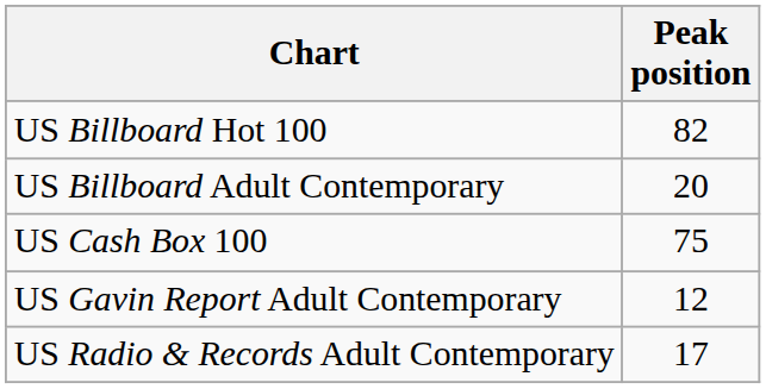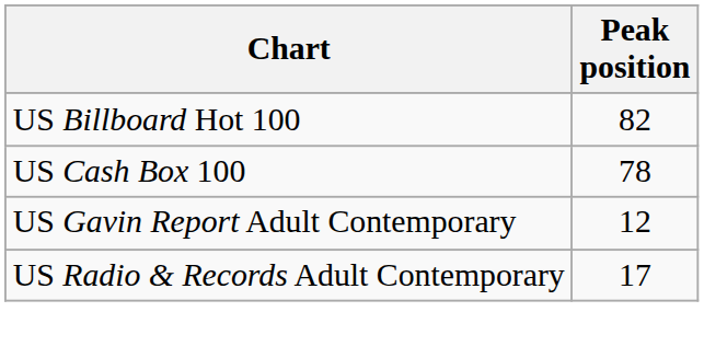 <table class="wikitable">
 <tr>
 <th>Chart</th>
 <th>Peak<br>position</th>
 </tr>
 <tr>
 <td align="left">US <em>Billboard</em> Hot 100</td>
 <td style="text-align:center;">82</td>
 </tr>
 <tr>
-<td align="left">US <em>Billboard</em> Adult Contemporary</td>
-<td style="text-align:center;">20</td>
-</tr>
-<tr>
 <td align="left">US <em>Cash Box</em> 100</td>
-<td style="text-align:center;">75</td>
+<td style="text-align:center;">78</td>
 </tr>
 <tr>
 <td align="left">US <em>Gavin Report</em> Adult Contemporary</td>
 <td style="text-align:center;">12</td>
 </tr>
 <tr>
 <td align="left">US <em>Radio & Records</em> Adult Contemporary</td>
 <td style="text-align:center;">17</td>
 </tr>
 </table>
